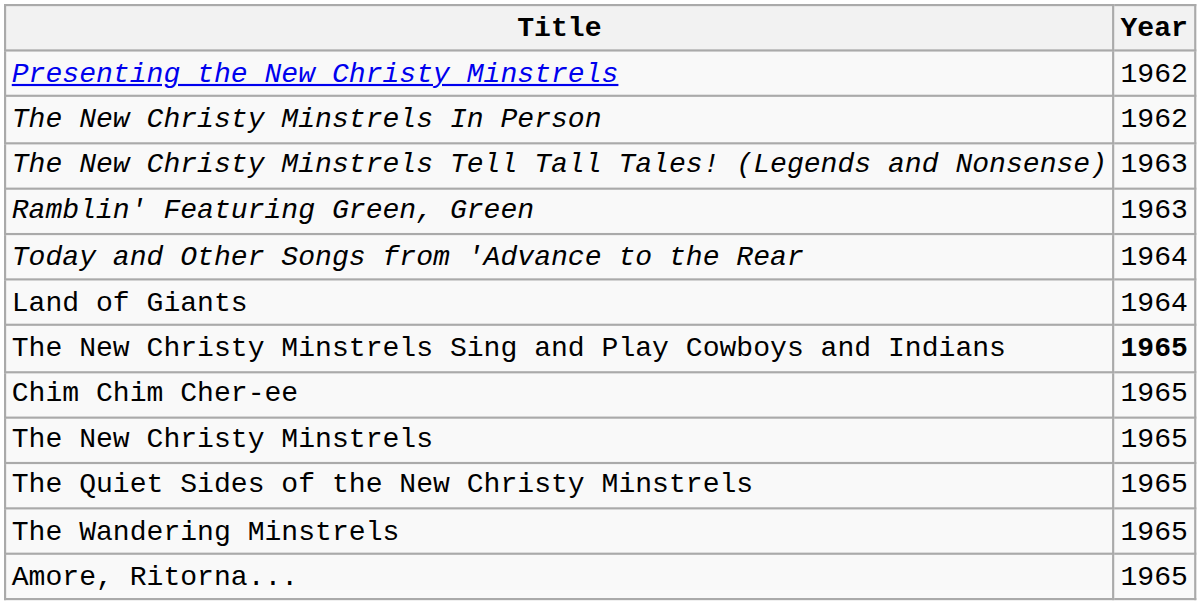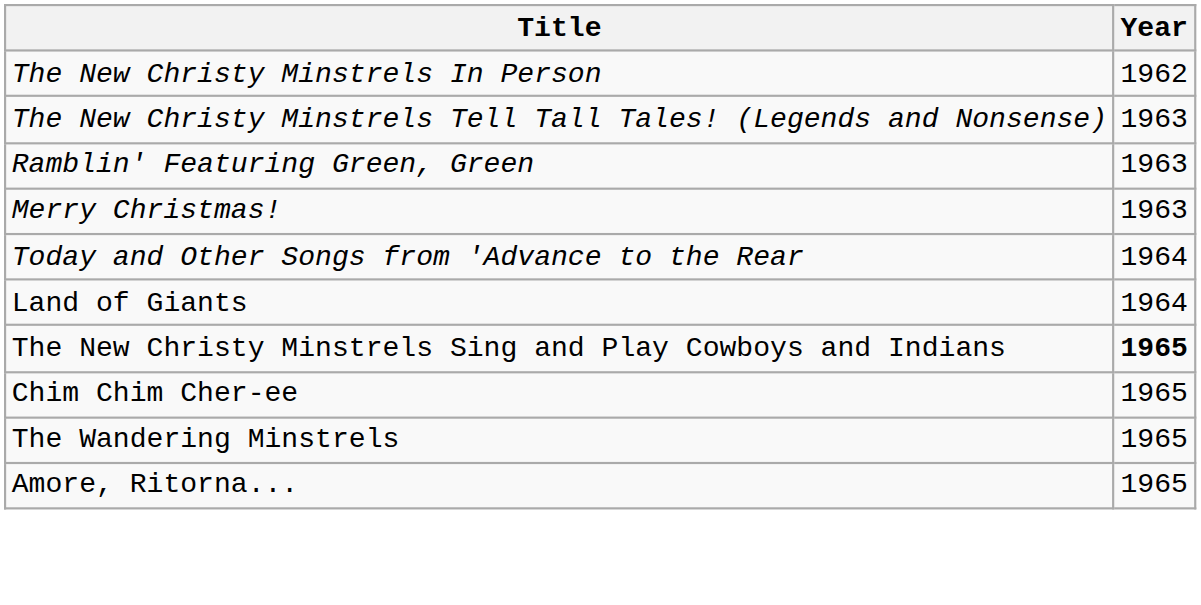 <table class="wikitable">
 <tr>
 <th>Title</th>
 <th>Year</th>
-</tr>
-<tr>
-<td><em><a href='#'>Presenting the New Christy Minstrels</a></em></td>
-<td>1962</td>
 </tr>
 <tr>
 <td><em>The New Christy Minstrels In Person</em></td>
 <td>1962</td>
 </tr>
 <tr>
 <td><em>The New Christy Minstrels Tell Tall Tales! (Legends and Nonsense)</em></td>
 <td>1963</td>
 </tr>
 <tr>
 <td><em>Ramblin' Featuring Green, Green</em></td>
+<td>1963</td>
+</tr>
+<tr>
+<td><em>Merry Christmas!</em></td>
 <td>1963</td>
 </tr>
 <tr>
 <td><em>Today and Other Songs from 'Advance to the Rear<strong></td>
 <td>1964</td>
 </tr>
 <tr>
 <td></em>Land of Giants<em></td>
 <td>1964</td>
 </tr>
 <tr>
 <td></em>The New Christy Minstrels Sing and Play Cowboys and Indians<em></td>
 <td><strong>1965</strong></td>
 </tr>
 <tr>
 <td></em>Chim Chim Cher-ee<em></td>
 <td>1965</td>
 </tr>
 <tr>
-<td></em>The New Christy Minstrels<em></td>
-<td>1965</td>
-</tr>
-<tr>
-<td></em>The Quiet Sides of the New Christy Minstrels<em></td>
-<td>1965</td>
-</tr>
-<tr>
 <td></em>The Wandering Minstrels<em></td>
 <td>1965</td>
 </tr>
 <tr>
 <td></em>Amore, Ritorna...<em></td>
 <td>1965</td>
 </tr>
 </table>
